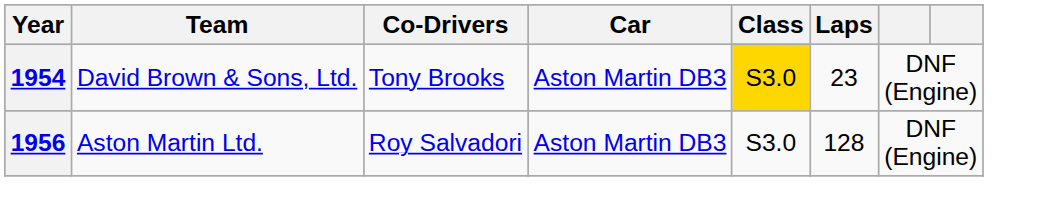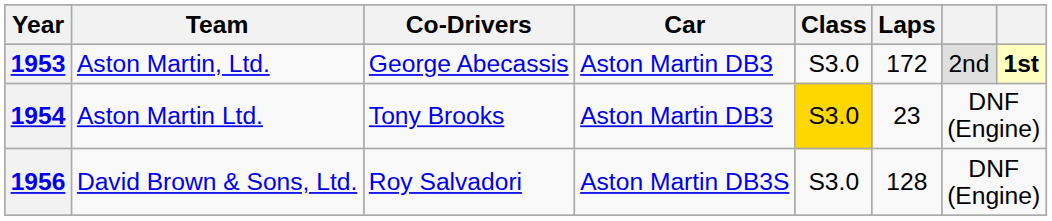 <table class="wikitable" style="text-align:center; font-size:90%">
 <tr>
 <th>Year</th>
 <th>Team</th>
 <th>Co-Drivers</th>
 <th>Car</th>
 <th>Class</th>
 <th>Laps</th>
 <th></th>
 <th></th>
 </tr>
 <tr>
+<th><a href='#'>1953</a></th>
+<td align="left" nowrap> <a href='#'>Aston Martin, Ltd.</a></td>
+<td align="left" nowrap> <a href='#'>George Abecassis</a></td>
+<td align="left" nowrap><a href='#'>Aston Martin DB3</a></td>
+<td>S3.0</td>
+<td>172</td>
+<td style="background:#dfdfdf;">2nd</td>
+<td style="background:#ffffbf;"><strong>1st</strong></td>
+</tr>
+<tr>
 <th><a href='#'>1954</a></th>
-<td align="left" nowrap> <a href='#'>David Brown & Sons, Ltd.</a></td>
+<td align="left" nowrap> <a href='#'>Aston Martin Ltd.</a></td>
 <td align="left" nowrap> <a href='#'>Tony Brooks</a></td>
 <td align="left" nowrap><a href='#'>Aston Martin DB3</a></td>
 <td style="background: gold;">S3.0</td>
 <td>23</td>
 <td colspan=2>DNF<br>(Engine)</td>
 </tr>
 <tr>
 <th><a href='#'>1956</a></th>
-<td align="left" nowrap> <a href='#'>Aston Martin Ltd.</a></td>
+<td align="left" nowrap> <a href='#'>David Brown & Sons, Ltd.</a></td>
 <td align="left" nowrap> <a href='#'>Roy Salvadori</a></td>
-<td align="left" nowrap><a href='#'>Aston Martin DB3</a></td>
+<td align="left" nowrap><a href='#'>Aston Martin DB3S</a></td>
 <td>S3.0</td>
 <td>128</td>
 <td colspan=2>DNF<br>(Engine)</td>
 </tr>
 </table>
